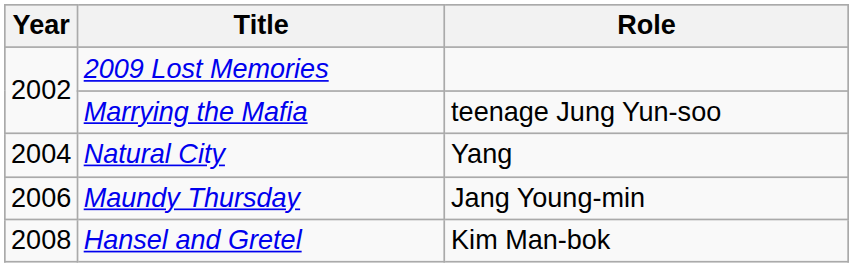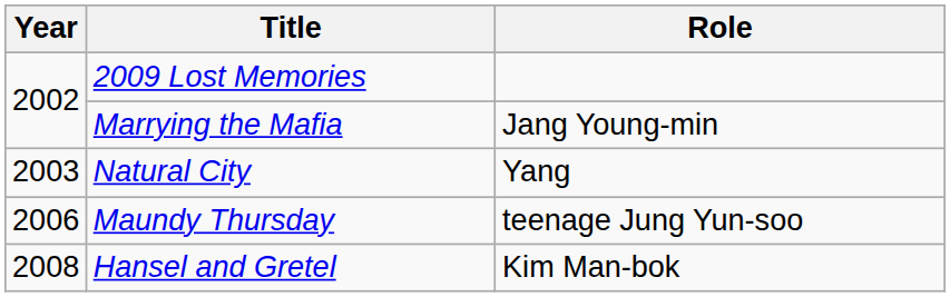 <table class="wikitable" style="width:500px">
 <tr>
 <th width=10>Year</th>
 <th>Title</th>
 <th>Role</th>
 </tr>
 <tr>
 <td rowspan=2>2002</td>
 <td><em><a href='#'>2009 Lost Memories</a></em></td>
 <td></td>
 </tr>
 <tr>
 <td><em><a href='#'>Marrying the Mafia</a></em></td>
-<td>teenage Jung Yun-soo</td>
+<td>Jang Young-min</td>
 </tr>
 <tr>
-<td>2004</td>
+<td>2003</td>
 <td><em><a href='#'>Natural City</a></em></td>
 <td>Yang</td>
 </tr>
 <tr>
 <td>2006</td>
 <td><em><a href='#'>Maundy Thursday</a></em></td>
-<td>Jang Young-min</td>
+<td>teenage Jung Yun-soo</td>
 </tr>
 <tr>
 <td>2008</td>
 <td><em><a href='#'>Hansel and Gretel</a></em></td>
 <td>Kim Man-bok</td>
 </tr>
 </table>
